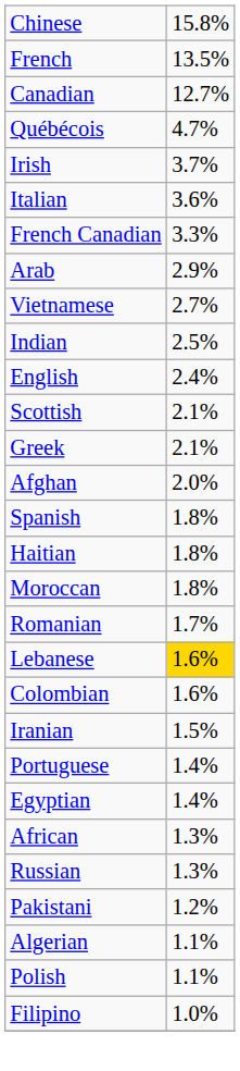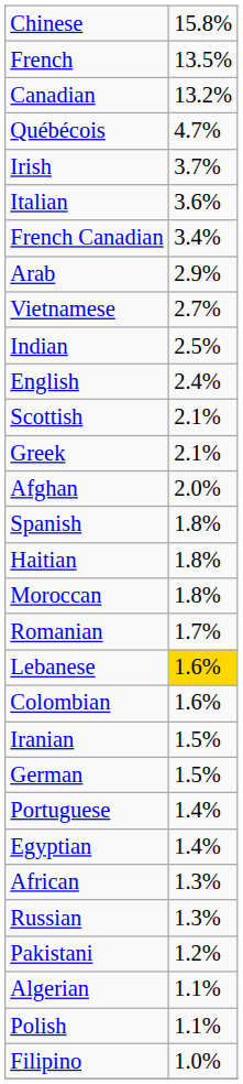 <table class="wikitable" align="left">
 <tr>
 <td><a href='#'>Chinese</a></td>
 <td>15.8%</td>
 </tr>
 <tr>
 <td><a href='#'>French</a></td>
 <td>13.5%</td>
 </tr>
 <tr>
 <td><a href='#'>Canadian</a></td>
-<td>12.7%</td>
+<td>13.2%</td>
 </tr>
 <tr>
 <td><a href='#'>Québécois</a></td>
 <td>4.7%</td>
 </tr>
 <tr>
 <td><a href='#'>Irish</a></td>
 <td>3.7%</td>
 </tr>
 <tr>
 <td><a href='#'>Italian</a></td>
 <td>3.6%</td>
 </tr>
 <tr>
 <td><a href='#'>French Canadian</a></td>
-<td>3.3%</td>
+<td>3.4%</td>
 </tr>
 <tr>
 <td><a href='#'>Arab</a></td>
 <td>2.9%</td>
 </tr>
 <tr>
 <td><a href='#'>Vietnamese</a></td>
 <td>2.7%</td>
 </tr>
 <tr>
 <td><a href='#'>Indian</a></td>
 <td>2.5%</td>
 </tr>
 <tr>
 <td><a href='#'>English</a></td>
 <td>2.4%</td>
 </tr>
 <tr>
 <td><a href='#'>Scottish</a></td>
 <td>2.1%</td>
 </tr>
 <tr>
 <td><a href='#'>Greek</a></td>
 <td>2.1%</td>
 </tr>
 <tr>
 <td><a href='#'>Afghan</a></td>
 <td>2.0%</td>
 </tr>
 <tr>
 <td><a href='#'>Spanish</a></td>
 <td>1.8%</td>
 </tr>
 <tr>
 <td><a href='#'>Haitian</a></td>
 <td>1.8%</td>
 </tr>
 <tr>
 <td><a href='#'>Moroccan</a></td>
 <td>1.8%</td>
 </tr>
 <tr>
 <td><a href='#'>Romanian</a></td>
 <td>1.7%</td>
 </tr>
 <tr>
 <td><a href='#'>Lebanese</a></td>
 <td style="background: gold;">1.6%</td>
 </tr>
 <tr>
 <td><a href='#'>Colombian</a></td>
 <td>1.6%</td>
 </tr>
 <tr>
 <td><a href='#'>Iranian</a></td>
 <td>1.5%</td>
 </tr>
 <tr>
+<td><a href='#'>German</a></td>
+<td>1.5%</td>
+</tr>
+<tr>
 <td><a href='#'>Portuguese</a></td>
 <td>1.4%</td>
 </tr>
 <tr>
 <td><a href='#'>Egyptian</a></td>
 <td>1.4%</td>
 </tr>
 <tr>
 <td><a href='#'>African</a></td>
 <td>1.3%</td>
 </tr>
 <tr>
 <td><a href='#'>Russian</a></td>
 <td>1.3%</td>
 </tr>
 <tr>
 <td><a href='#'>Pakistani</a></td>
 <td>1.2%</td>
 </tr>
 <tr>
 <td><a href='#'>Algerian</a></td>
 <td>1.1%</td>
 </tr>
 <tr>
 <td><a href='#'>Polish</a></td>
 <td>1.1%</td>
 </tr>
 <tr>
 <td><a href='#'>Filipino</a></td>
 <td>1.0%</td>
 </tr>
 <tr>
 </tr>
 </table>
